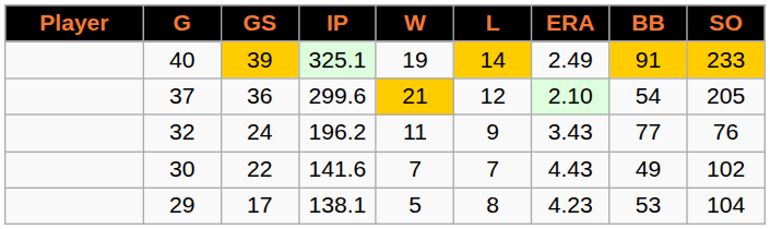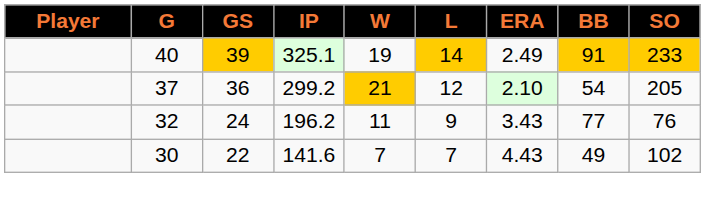 <table class="wikitable sortable">
 <tr>
 <th style="background:black;color:#f47937;" width="16%">Player</th>
 <th style="background:black;color:#f47937;" width="9%">G</th>
 <th style="background:black;color:#f47937;" width="9%">GS</th>
 <th style="background:black;color:#f47937;" width="9%">IP</th>
 <th style="background:black;color:#f47937;" width="9%">W</th>
 <th style="background:black;color:#f47937;" width="9%">L</th>
 <th style="background:black;color:#f47937;" width="9%">ERA</th>
 <th style="background:black;color:#f47937;" width="9%">BB</th>
 <th style="background:black;color:#f47937;" width="9%">SO</th>
 </tr>
 <tr align="center">
 <td></td>
 <td>40</td>
 <td bgcolor="#FFCC00">39</td>
 <td bgcolor="#DDFFDD">325.1</td>
 <td>19</td>
 <td bgcolor="#FFCC00">14</td>
 <td>2.49</td>
 <td bgcolor="#FFCC00">91</td>
 <td bgcolor="#FFCC00">233</td>
 </tr>
 <tr align="center">
 <td></td>
 <td>37</td>
 <td>36</td>
-<td>299.6</td>
+<td>299.2</td>
 <td bgcolor="#FFCC00">21</td>
 <td>12</td>
 <td bgcolor="#DDFFDD">2.10</td>
 <td>54</td>
 <td>205</td>
 </tr>
 <tr align="center">
 <td></td>
 <td>32</td>
 <td>24</td>
 <td>196.2</td>
 <td>11</td>
 <td>9</td>
 <td>3.43</td>
 <td>77</td>
 <td>76</td>
 </tr>
 <tr align="center">
 <td></td>
 <td>30</td>
 <td>22</td>
 <td>141.6</td>
 <td>7</td>
 <td>7</td>
 <td>4.43</td>
 <td>49</td>
 <td>102</td>
 </tr>
-<tr align="center">
-<td></td>
-<td>29</td>
-<td>17</td>
-<td>138.1</td>
-<td>5</td>
-<td>8</td>
-<td>4.23</td>
-<td>53</td>
-<td>104</td>
-</tr>
 </table>
